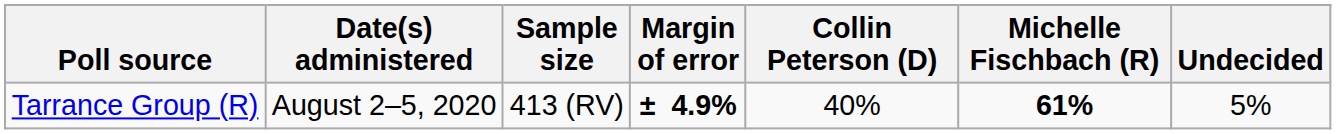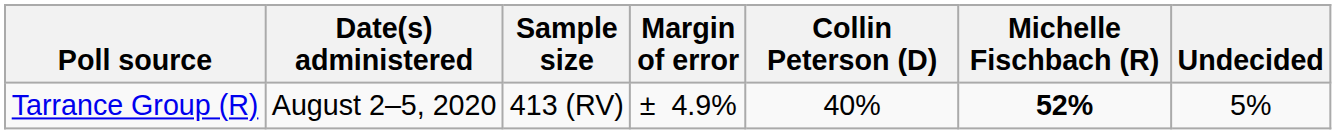 <table class="wikitable" style="font-size:90%;text-align:center;">
 <tr valign=bottom>
 <th>Poll source</th>
 <th>Date(s)<br>administered</th>
 <th>Sample<br>size</th>
 <th>Margin<br>of error</th>
 <th style="width:100px;">Collin<br>Peterson (D)</th>
 <th style="width:100px;">Michelle<br>Fischbach (R)</th>
 <th>Undecided</th>
 </tr>
 <tr>
 <td style="text-align:left;"><a href='#'>Tarrance Group (R)</a></td>
 <td>August 2–5, 2020</td>
 <td>413 (RV)</td>
-<td><strong>±  4.9%</strong></td>
+<td>±  4.9%</td>
 <td>40%</td>
-<td><strong>61%</strong></td>
+<td><strong>52%</strong></td>
 <td>5%</td>
 </tr>
 </table>
